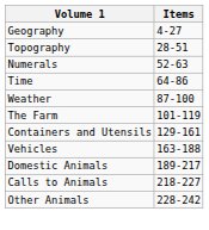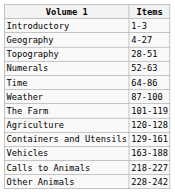 <table class="wikitable">
 <tr>
 <th>Volume 1</th>
 <th>Items</th>
+</tr>
+<tr>
+<td>Introductory</td>
+<td>1-3</td>
 </tr>
 <tr>
 <td>Geography</td>
 <td>4-27</td>
 </tr>
 <tr>
 <td>Topography</td>
 <td>28-51</td>
 </tr>
 <tr>
 <td>Numerals</td>
 <td>52-63</td>
 </tr>
 <tr>
 <td>Time</td>
 <td>64-86</td>
 </tr>
 <tr>
 <td>Weather</td>
 <td>87-100</td>
 </tr>
 <tr>
 <td>The Farm</td>
 <td>101-119</td>
 </tr>
 <tr>
+<td>Agriculture</td>
+<td>120-128</td>
+</tr>
+<tr>
 <td>Containers and Utensils</td>
 <td>129-161</td>
 </tr>
 <tr>
 <td>Vehicles</td>
 <td>163-188</td>
-</tr>
-<tr>
-<td>Domestic Animals</td>
-<td>189-217</td>
 </tr>
 <tr>
 <td>Calls to Animals</td>
 <td>218-227</td>
 </tr>
 <tr>
 <td>Other Animals</td>
 <td>228-242</td>
 </tr>
 </table>
